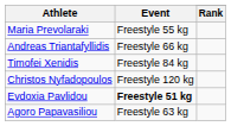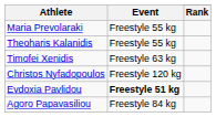 <table class="wikitable" style="font-size:90%">
 <tr>
 <th rowspan=2>Athlete</th>
 <th rowspan=2>Event</th>
 </tr>
 <tr style="font-size:95%">
 <th>Rank</th>
 </tr>
 <tr align=center>
 <td align=left><a href='#'>Maria Prevolaraki</a></td>
 <td align=left>Freestyle 55 kg</td>
 <td align=center></td>
 </tr>
 <tr align=center>
-<td align=left><a href='#'>Andreas Triantafyllidis</a></td>
-<td align=left>Freestyle 66 kg</td>
+<td align=left><a href='#'>Theoharis Kalanidis</a></td>
+<td align=left>Freestyle 55 kg</td>
 <td align=center></td>
 </tr>
 <tr align=center>
 <td align=left><a href='#'>Timofei Xenidis</a></td>
-<td align=left>Freestyle 84 kg</td>
+<td align=left>Freestyle 63 kg</td>
 <td align=center></td>
 </tr>
 <tr align=center>
 <td align=left><a href='#'>Christos Nyfadopoulos</a></td>
 <td align=left>Freestyle 120 kg</td>
 <td align=center></td>
 </tr>
 <tr align=center>
 <td align=left><a href='#'>Evdoxia Pavlidou</a></td>
 <td align=left><strong>Freestyle 51 kg</strong></td>
 <td align=center></td>
 </tr>
 <tr align=center>
 <td align=left><a href='#'>Agoro Papavasiliou</a></td>
-<td align=left>Freestyle 63 kg</td>
+<td align=left>Freestyle 84 kg</td>
 <td align=center></td>
 </tr>
 </table>
